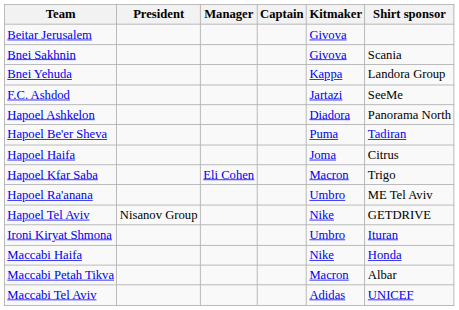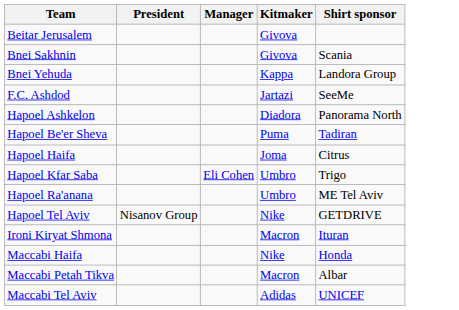 <table class="wikitable sortable" style="text-align: left;">
 <tr>
 <th>Team</th>
 <th>President</th>
 <th>Manager</th>
-<th>Captain</th>
 <th>Kitmaker</th>
 <th>Shirt sponsor</th>
 </tr>
 <tr>
 <td><a href='#'>Beitar Jerusalem</a></td>
-<td> </td>
 <td> </td>
 <td> </td>
 <td><a href='#'>Givova</a></td>
 <td></td>
 </tr>
 <tr>
 <td><a href='#'>Bnei Sakhnin</a></td>
 <td> </td>
 <td> </td>
-<td> </td>
 <td><a href='#'>Givova</a></td>
 <td>Scania</td>
 </tr>
 <tr>
 <td><a href='#'>Bnei Yehuda</a></td>
-<td> </td>
 <td> </td>
 <td> </td>
 <td><a href='#'>Kappa</a></td>
 <td>Landora Group</td>
 </tr>
 <tr>
 <td><a href='#'>F.C. Ashdod</a></td>
 <td> </td>
 <td> </td>
-<td> </td>
 <td><a href='#'>Jartazi</a></td>
 <td>SeeMe</td>
 </tr>
 <tr>
 <td><a href='#'>Hapoel Ashkelon</a></td>
-<td> </td>
 <td> </td>
 <td> </td>
 <td><a href='#'>Diadora</a></td>
 <td>Panorama North</td>
 </tr>
 <tr>
 <td><a href='#'>Hapoel Be'er Sheva</a></td>
 <td> </td>
 <td> </td>
-<td> </td>
 <td><a href='#'>Puma</a></td>
 <td><a href='#'>Tadiran</a></td>
 </tr>
 <tr>
 <td><a href='#'>Hapoel Haifa</a></td>
-<td> </td>
 <td> </td>
 <td> </td>
 <td><a href='#'>Joma</a></td>
 <td>Citrus</td>
 </tr>
 <tr>
 <td><a href='#'>Hapoel Kfar Saba</a></td>
 <td> </td>
 <td> <a href='#'>Eli Cohen</a></td>
-<td> </td>
-<td><a href='#'>Macron</a></td>
+<td><a href='#'>Umbro</a></td>
 <td>Trigo</td>
 </tr>
 <tr>
 <td><a href='#'>Hapoel Ra'anana</a></td>
-<td> </td>
 <td> </td>
 <td> </td>
 <td><a href='#'>Umbro</a></td>
 <td>ME Tel Aviv</td>
 </tr>
 <tr>
 <td><a href='#'>Hapoel Tel Aviv</a></td>
 <td> Nisanov Group</td>
 <td> </td>
-<td> </td>
 <td><a href='#'>Nike</a></td>
 <td>GETDRIVE</td>
 </tr>
 <tr>
 <td><a href='#'>Ironi Kiryat Shmona</a></td>
 <td> </td>
 <td> </td>
-<td> </td>
-<td><a href='#'>Umbro</a></td>
+<td><a href='#'>Macron</a></td>
 <td><a href='#'>Ituran</a></td>
 </tr>
 <tr>
 <td><a href='#'>Maccabi Haifa</a></td>
-<td> </td>
 <td> </td>
 <td> </td>
 <td><a href='#'>Nike</a></td>
 <td><a href='#'>Honda</a></td>
 </tr>
 <tr>
 <td><a href='#'>Maccabi Petah Tikva</a></td>
 <td> </td>
 <td> </td>
-<td> </td>
 <td><a href='#'>Macron</a></td>
 <td>Albar</td>
 </tr>
 <tr>
 <td><a href='#'>Maccabi Tel Aviv</a></td>
 <td> </td>
 <td> </td>
-<td> </td>
 <td><a href='#'>Adidas</a></td>
 <td><a href='#'>UNICEF</a></td>
 </tr>
 </table>
